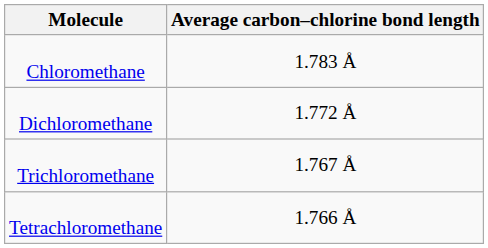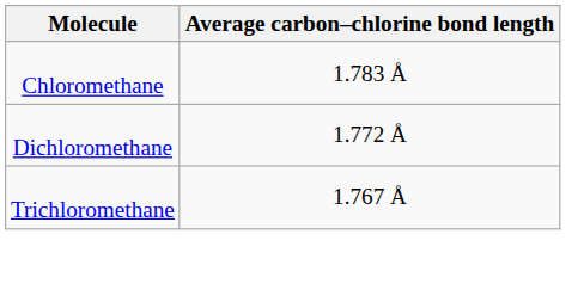 <table class="wikitable">
 <tr align="center">
 <th>Molecule</th>
 <th>Average carbon–chlorine bond length</th>
 </tr>
 <tr align="center">
 <td><br> <a href='#'>Chloromethane</a></td>
 <td>1.783 Å</td>
 </tr>
 <tr align="center">
 <td><br> <a href='#'>Dichloromethane</a></td>
 <td>1.772 Å</td>
 </tr>
 <tr align="center">
 <td><br> <a href='#'>Trichloromethane</a></td>
 <td>1.767 Å</td>
 </tr>
-<tr align="center">
-<td><br> <a href='#'>Tetrachloromethane</a></td>
-<td>1.766 Å</td>
-</tr>
 </table>
